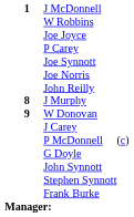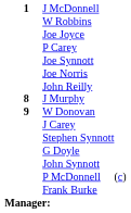 <table cellspacing="0" cellpadding="0" style="font-size:90%; margin:0.2em auto;">
 <tr>
 <th width="25"></th>
 <th width="25"></th>
 </tr>
 <tr>
 <td></td>
 <td><strong>1</strong></td>
 <td><a href='#'>J McDonnell</a></td>
 <td></td>
 <td></td>
 </tr>
 <tr>
 <td></td>
 <td><strong> </strong></td>
 <td><a href='#'>W Robbins</a></td>
 <td></td>
 <td></td>
 </tr>
 <tr>
 <td></td>
 <td><strong> </strong></td>
 <td><a href='#'>Joe Joyce</a></td>
 <td></td>
 <td></td>
 </tr>
 <tr>
 <td></td>
 <td><strong> </strong></td>
 <td><a href='#'>P Carey</a></td>
 <td></td>
 <td></td>
 </tr>
 <tr>
 <td></td>
 <td><strong> </strong></td>
 <td><a href='#'>Joe Synnott</a></td>
 <td></td>
 <td></td>
 </tr>
 <tr>
 <td></td>
 <td><strong> </strong></td>
 <td><a href='#'>Joe Norris</a></td>
 <td></td>
 <td></td>
 </tr>
 <tr>
 <td></td>
 <td><strong> </strong></td>
 <td><a href='#'>John Reilly</a></td>
 <td></td>
 <td></td>
 </tr>
 <tr>
 <td></td>
 <td><strong>8</strong></td>
 <td><a href='#'>J Murphy</a></td>
 <td></td>
 <td></td>
 </tr>
 <tr>
 <td></td>
 <td><strong>9</strong></td>
 <td><a href='#'>W Donovan</a></td>
 <td></td>
 <td></td>
 </tr>
 <tr>
 <td></td>
 <td><strong> </strong></td>
 <td><a href='#'>J Carey</a></td>
 <td></td>
 <td></td>
 </tr>
 <tr>
 <td></td>
 <td><strong> </strong></td>
-<td><a href='#'>P McDonnell</a></td>
+<td><a href='#'>Stephen Synnott</a></td>
 <td></td>
-<td>(<a href='#'>c</a>)</td>
+<td></td>
 </tr>
 <tr>
 <td></td>
 <td><strong> </strong></td>
 <td><a href='#'>G Doyle</a></td>
 <td></td>
 <td></td>
 </tr>
 <tr>
 <td></td>
 <td><strong> </strong></td>
 <td><a href='#'>John Synnott</a></td>
 <td></td>
 <td></td>
 </tr>
 <tr>
 <td></td>
 <td><strong> </strong></td>
-<td><a href='#'>Stephen Synnott</a></td>
+<td><a href='#'>P McDonnell</a></td>
 <td></td>
-<td></td>
+<td>(<a href='#'>c</a>)</td>
 </tr>
 <tr>
 <td></td>
 <td><strong> </strong></td>
 <td><a href='#'>Frank Burke</a></td>
 <td></td>
 <td></td>
 </tr>
 <tr>
 <td colspan=3><strong>Manager:</strong></td>
 </tr>
 </table>
